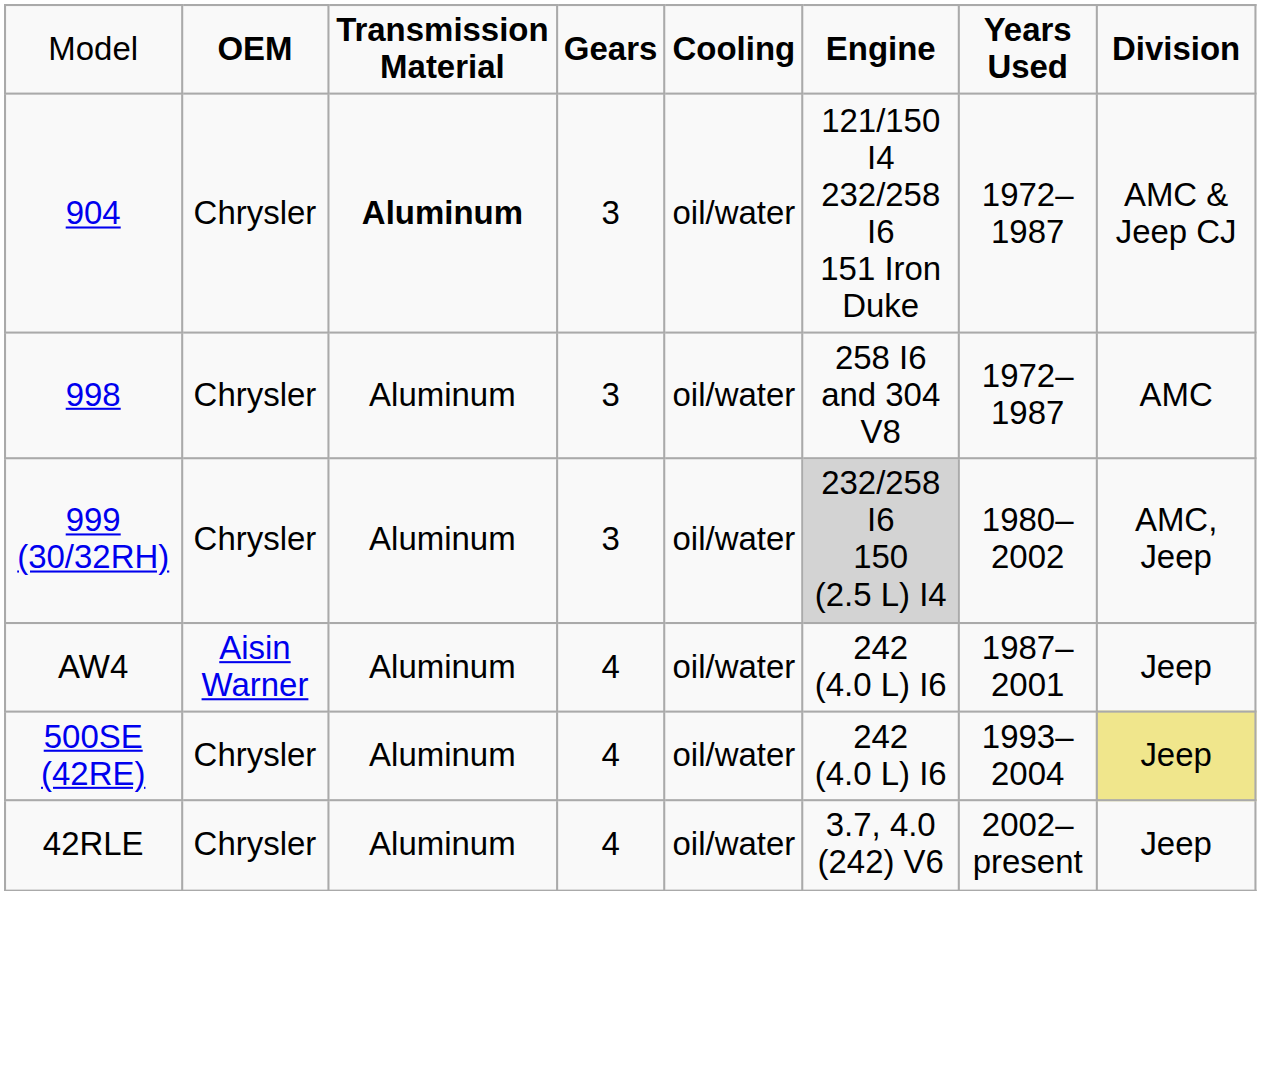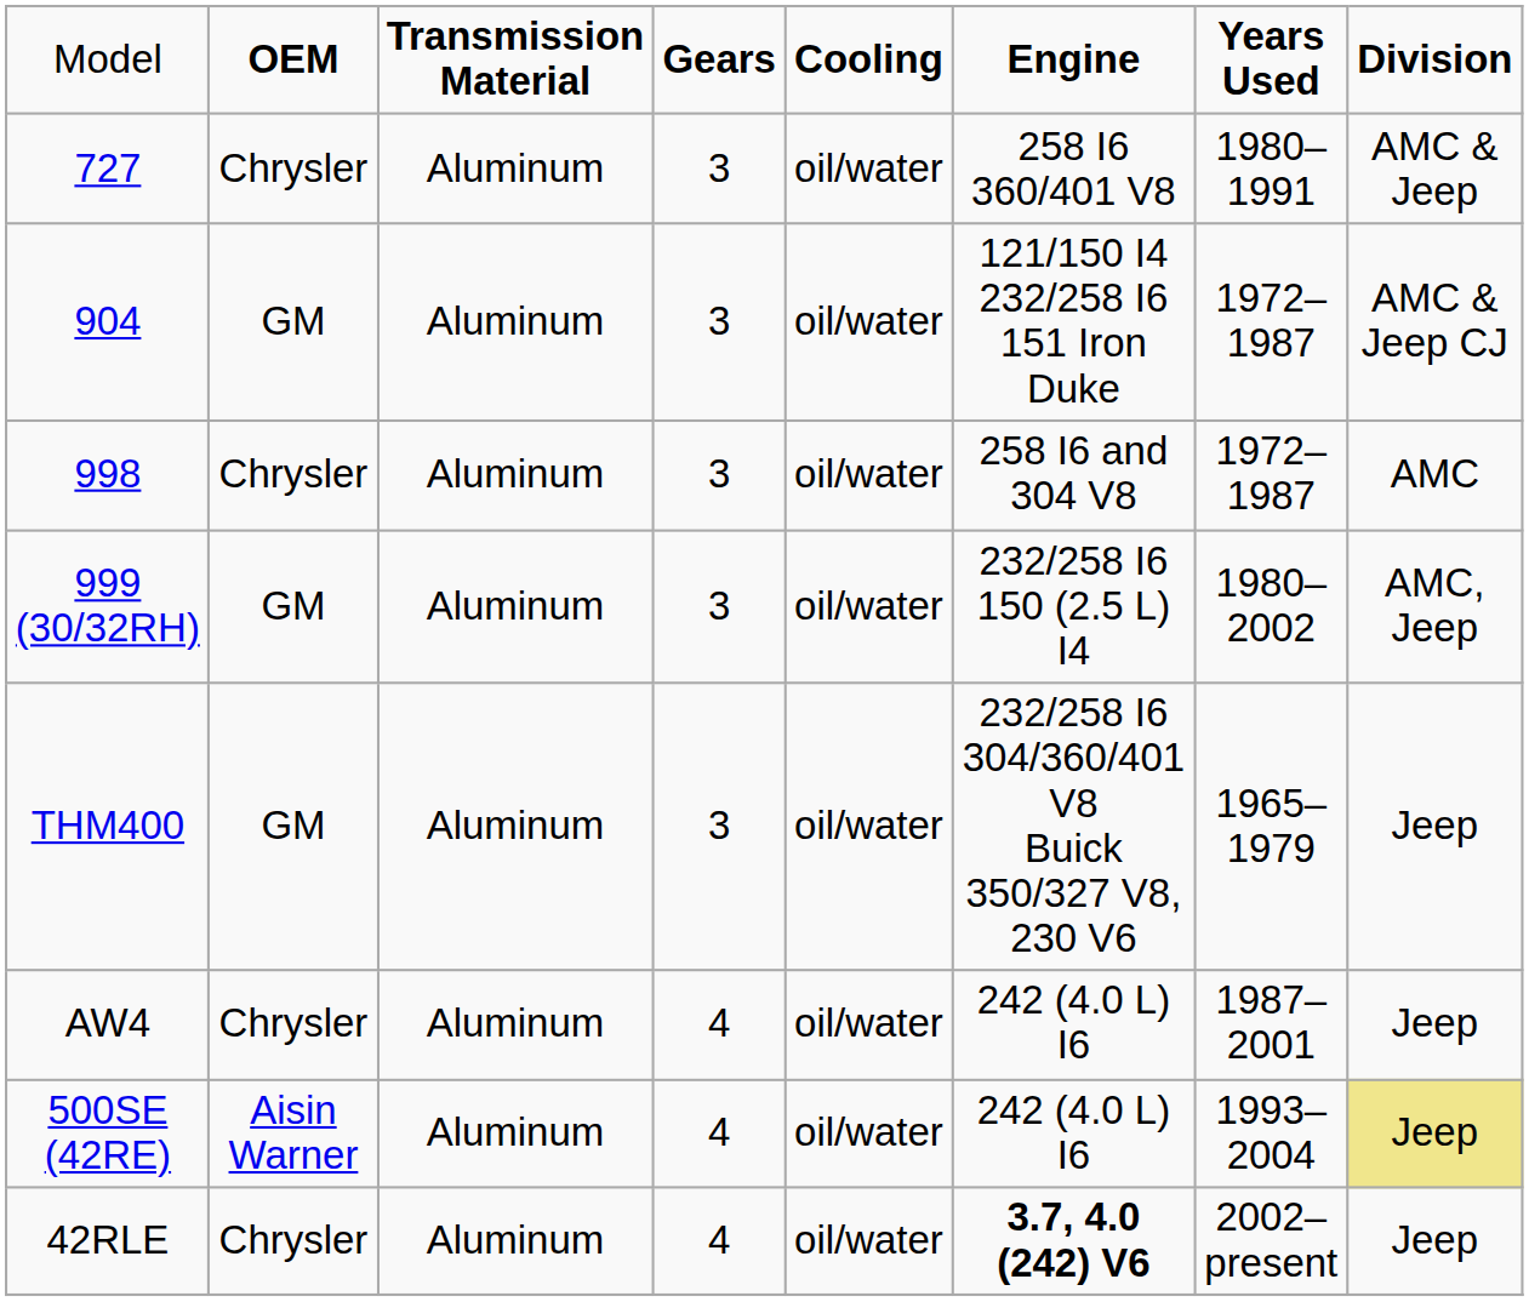 <table class="wikitable" align="center">
 <tr>
 <td align="center" valign="center">Model</td>
 <td align="center" valign="center"><strong>OEM</strong></td>
 <td align="center" valign="center"><strong>Transmission<br>Material</strong></td>
 <td align="center" valign="center"><strong>Gears</strong></td>
 <td align="center" valign="center"><strong>Cooling</strong></td>
 <td align="center" valign="center"><strong>Engine</strong></td>
 <td align="center" valign="center"><strong>Years Used</strong></td>
 <td align="center" valign="center"><strong>Division</strong></td>
 </tr>
 <tr ---->
+<td align="center" valign="center"><a href='#'>727</a></td>
+<td align="center" valign="center">Chrysler</td>
+<td align="center" valign="center">Aluminum</td>
+<td align="center" valign="center">3</td>
+<td align="center" valign="center">oil/water</td>
+<td align="center" valign="center">258 I6 <br> 360/401 V8</td>
+<td align="center" valign="center">1980–1991</td>
+<td align="center" valign="center">AMC & Jeep</td>
+</tr>
+<tr ---->
 <td align="center" valign="center"><a href='#'>904</a></td>
-<td align="center" valign="center">Chrysler</td>
-<td align="center" valign="center"><strong>Aluminum</strong></td>
+<td align="center" valign="center">GM</td>
+<td align="center" valign="center">Aluminum</td>
 <td align="center" valign="center">3</td>
 <td align="center" valign="center">oil/water</td>
 <td align="center" valign="center">121/150 I4 <br> 232/258 I6 <br> 151 Iron Duke</td>
 <td align="center" valign="center">1972–1987</td>
 <td align="center" valign="center">AMC & Jeep CJ</td>
 </tr>
 <tr ---->
 <td align="center" valign="center"><a href='#'>998</a></td>
 <td align="center" valign="center">Chrysler</td>
 <td align="center" valign="center">Aluminum</td>
 <td align="center" valign="center">3</td>
 <td align="center" valign="center">oil/water</td>
 <td align="center" valign="center">258 I6 and 304 V8</td>
 <td align="center" valign="center">1972–1987</td>
 <td align="center" valign="center">AMC</td>
 </tr>
 <tr ---->
 <td align="center" valign="center"><a href='#'>999 (30/32RH)</a></td>
-<td align="center" valign="center">Chrysler</td>
+<td align="center" valign="center">GM</td>
 <td align="center" valign="center">Aluminum</td>
 <td align="center" valign="center">3</td>
 <td align="center" valign="center">oil/water</td>
-<td align="center" valign="center" style="background: lightgrey;">232/258 I6 <br> 150 (2.5 L) I4</td>
+<td align="center" valign="center">232/258 I6 <br> 150 (2.5 L) I4</td>
 <td align="center" valign="center">1980–2002</td>
 <td align="center" valign="center">AMC, Jeep</td>
 </tr>
 <tr ---->
+<td align="center" valign="center"><a href='#'>THM400</a></td>
+<td align="center" valign="center">GM</td>
+<td align="center" valign="center">Aluminum</td>
+<td align="center" valign="center">3</td>
+<td align="center" valign="center">oil/water</td>
+<td align="center" valign="center">232/258 I6 <br> 304/360/401 V8 <br> Buick 350/327 V8, 230 V6</td>
+<td align="center" valign="center">1965–1979</td>
+<td align="center" valign="center">Jeep</td>
+</tr>
+<tr ---->
 <td align="center" valign="center">AW4</td>
-<td align="center" valign="center"><a href='#'>Aisin Warner</a></td>
+<td align="center" valign="center">Chrysler</td>
 <td align="center" valign="center">Aluminum</td>
 <td align="center" valign="center">4</td>
 <td align="center" valign="center">oil/water</td>
 <td align="center" valign="center">242 (4.0 L) I6</td>
 <td align="center" valign="center">1987–2001</td>
 <td align="center" valign="center">Jeep</td>
 </tr>
 <tr ---->
 <td align="center" valign="center"><a href='#'>500SE (42RE)</a></td>
-<td align="center" valign="center">Chrysler</td>
+<td align="center" valign="center"><a href='#'>Aisin Warner</a></td>
 <td align="center" valign="center">Aluminum</td>
 <td align="center" valign="center">4</td>
 <td align="center" valign="center">oil/water</td>
 <td align="center" valign="center">242 (4.0 L) I6</td>
 <td align="center" valign="center">1993–2004</td>
 <td align="center" valign="center" style="background: khaki;">Jeep</td>
 </tr>
 <tr ---->
 <td align="center" valign="center">42RLE</td>
 <td align="center" valign="center">Chrysler</td>
 <td align="center" valign="center">Aluminum</td>
 <td align="center" valign="center">4</td>
 <td align="center" valign="center">oil/water</td>
-<td align="center" valign="center">3.7, 4.0 (242) V6</td>
+<td align="center" valign="center"><strong>3.7, 4.0 (242) V6</strong></td>
 <td align="center" valign="center">2002–present</td>
 <td align="center" valign="center">Jeep</td>
 </tr>
 <tr ---->
 </tr>
 </table>
